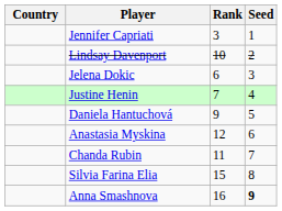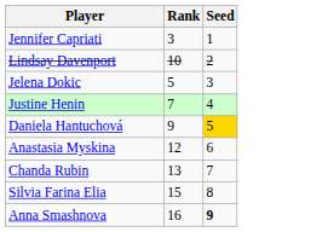 <table class="sortable wikitable">
 <tr>
-<th width="70">Country</th>
 <th width="175">Player</th>
 <th>Rank</th>
 <th>Seed</th>
 </tr>
 <tr>
-<td></td>
 <td><a href='#'>Jennifer Capriati</a></td>
 <td>3</td>
 <td>1</td>
 </tr>
 <tr>
-<td><s></s></td>
 <td><s><a href='#'>Lindsay Davenport</a></s></td>
 <td><s>10</s></td>
 <td><s>2</s></td>
 </tr>
 <tr>
-<td></td>
 <td><a href='#'>Jelena Dokic</a></td>
-<td>6</td>
+<td>5</td>
 <td>3</td>
 </tr>
 <tr style="background:#cfc;">
-<td></td>
 <td><a href='#'>Justine Henin</a></td>
 <td>7</td>
 <td>4</td>
 </tr>
 <tr>
-<td></td>
 <td><a href='#'>Daniela Hantuchová</a></td>
 <td>9</td>
-<td>5</td>
+<td style="background: gold;">5</td>
 </tr>
 <tr>
-<td></td>
 <td><a href='#'>Anastasia Myskina</a></td>
 <td>12</td>
 <td>6</td>
 </tr>
 <tr>
-<td></td>
 <td><a href='#'>Chanda Rubin</a></td>
-<td>11</td>
+<td>13</td>
 <td>7</td>
 </tr>
 <tr>
-<td></td>
 <td><a href='#'>Silvia Farina Elia</a></td>
 <td>15</td>
 <td>8</td>
 </tr>
 <tr>
-<td></td>
 <td><a href='#'>Anna Smashnova</a></td>
 <td>16</td>
 <td><strong>9</strong></td>
 </tr>
 </table>
